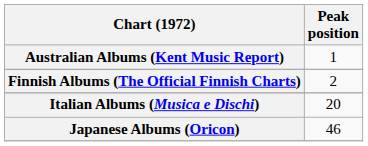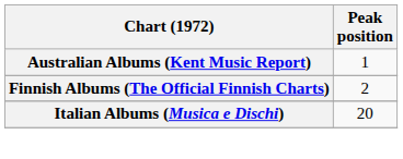 <table class="wikitable sortable plainrowheaders" style="text-align:center">
 <tr>
 <th scope="col">Chart (1972)</th>
 <th scope="col">Peak<br>position</th>
 </tr>
 <tr>
 <th scope="row">Australian Albums (<a href='#'>Kent Music Report</a>)</th>
 <td align="center">1</td>
 </tr>
 <tr>
 </tr>
 <tr>
 <th scope="row">Finnish Albums (<a href='#'>The Official Finnish Charts</a>)</th>
 <td align="center">2</td>
 </tr>
 <tr>
 </tr>
 <tr>
 <th scope="row">Italian Albums (<em><a href='#'>Musica e Dischi</a></em>)</th>
 <td align="center">20</td>
 </tr>
 <tr>
-<th scope="row">Japanese Albums (<a href='#'>Oricon</a>)</th>
-<td align="center">46</td>
-</tr>
-<tr>
 </tr>
 <tr>
 </tr>
 <tr>
 </tr>
 </table>
